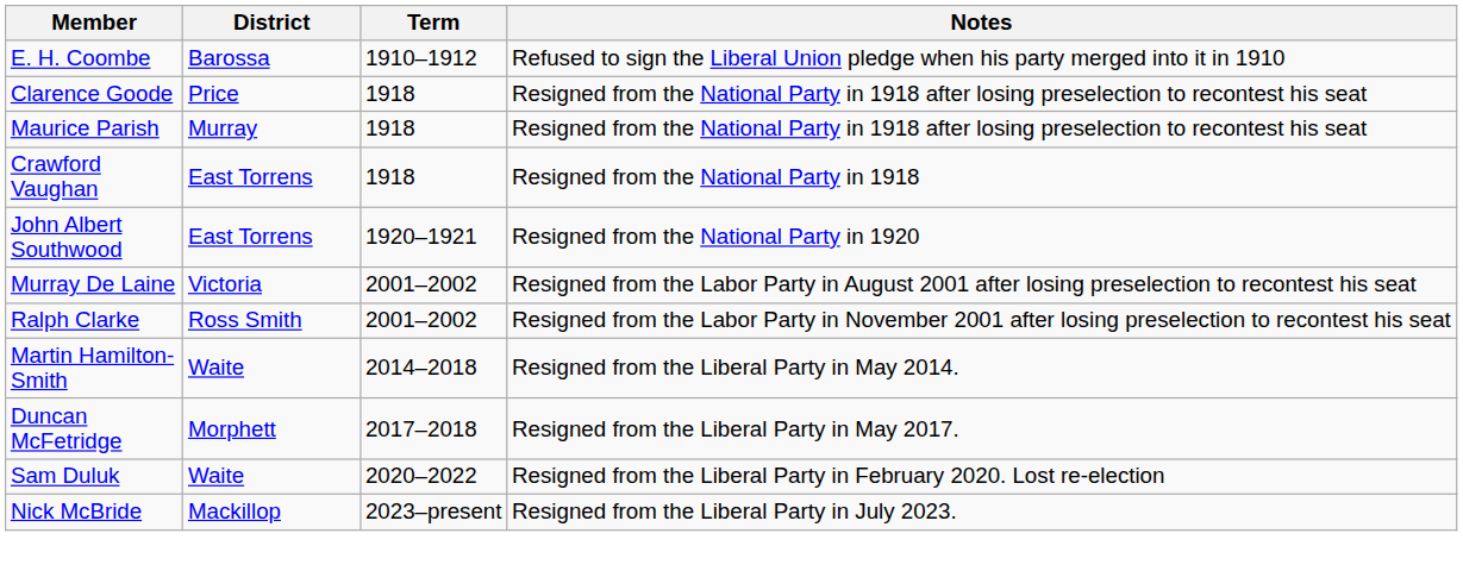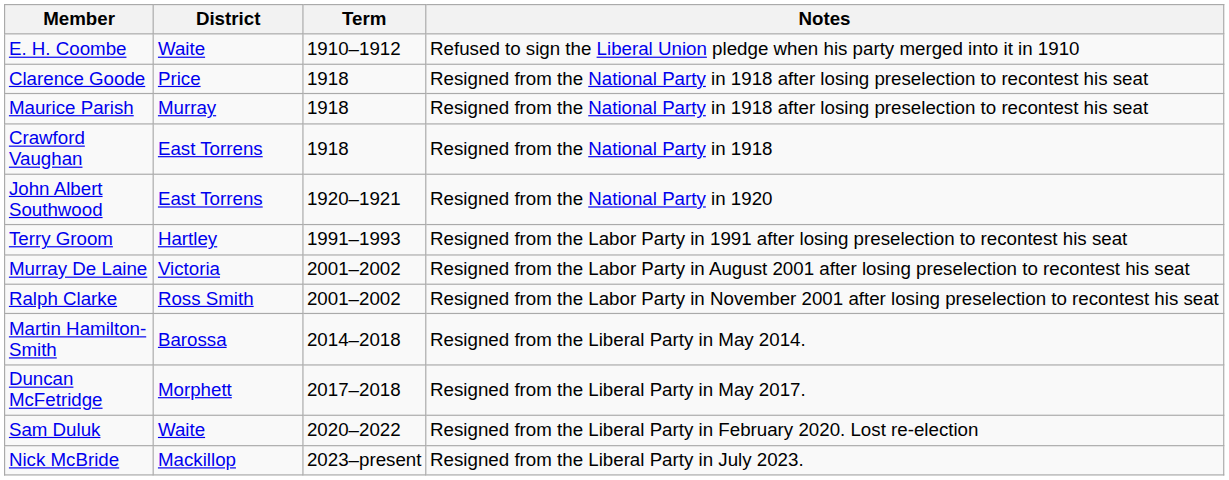 <table class="wikitable">
 <tr>
 <th width=120px>Member</th>
 <th width=120px>District</th>
 <th>Term</th>
 <th>Notes</th>
 </tr>
 <tr>
 <td><a href='#'>E. H. Coombe</a></td>
-<td><a href='#'>Barossa</a></td>
+<td><a href='#'>Waite</a></td>
 <td>1910–1912</td>
 <td>Refused to sign the <a href='#'>Liberal Union</a> pledge when his party merged into it in 1910</td>
 </tr>
 <tr>
 <td><a href='#'>Clarence Goode</a></td>
 <td><a href='#'>Price</a></td>
 <td>1918</td>
 <td>Resigned from the <a href='#'>National Party</a> in 1918 after losing preselection to recontest his seat</td>
 </tr>
 <tr>
 <td><a href='#'>Maurice Parish</a></td>
 <td><a href='#'>Murray</a></td>
 <td>1918</td>
 <td>Resigned from the <a href='#'>National Party</a> in 1918 after losing preselection to recontest his seat</td>
 </tr>
 <tr>
 <td><a href='#'>Crawford Vaughan</a></td>
 <td><a href='#'>East Torrens</a></td>
 <td>1918</td>
 <td>Resigned from the <a href='#'>National Party</a> in 1918</td>
 </tr>
 <tr>
 <td><a href='#'>John Albert Southwood</a></td>
 <td><a href='#'>East Torrens</a></td>
 <td>1920–1921</td>
 <td>Resigned from the <a href='#'>National Party</a> in 1920</td>
 </tr>
 <tr>
+<td><a href='#'>Terry Groom</a></td>
+<td><a href='#'>Hartley</a></td>
+<td>1991–1993</td>
+<td>Resigned from the Labor Party in 1991 after losing preselection to recontest his seat</td>
+</tr>
+<tr>
 <td><a href='#'>Murray De Laine</a></td>
 <td><a href='#'>Victoria</a></td>
 <td>2001–2002</td>
 <td>Resigned from the Labor Party in August 2001 after losing preselection to recontest his seat</td>
 </tr>
 <tr>
 <td><a href='#'>Ralph Clarke</a></td>
 <td><a href='#'>Ross Smith</a></td>
 <td>2001–2002</td>
 <td>Resigned from the Labor Party in November 2001 after losing preselection to recontest his seat</td>
 </tr>
 <tr>
 <td><a href='#'>Martin Hamilton-Smith</a></td>
-<td><a href='#'>Waite</a></td>
+<td><a href='#'>Barossa</a></td>
 <td>2014–2018</td>
 <td>Resigned from the Liberal Party in May 2014.</td>
 </tr>
 <tr>
 <td><a href='#'>Duncan McFetridge</a></td>
 <td><a href='#'>Morphett</a></td>
 <td>2017–2018</td>
 <td>Resigned from the Liberal Party in May 2017.</td>
 </tr>
 <tr>
 <td><a href='#'>Sam Duluk</a></td>
 <td><a href='#'>Waite</a></td>
 <td>2020–2022</td>
 <td>Resigned from the Liberal Party in February 2020. Lost re-election</td>
 </tr>
 <tr>
 <td><a href='#'>Nick McBride</a></td>
 <td><a href='#'>Mackillop</a></td>
 <td>2023–present</td>
 <td>Resigned from the Liberal Party in July 2023.</td>
 </tr>
 </table>
